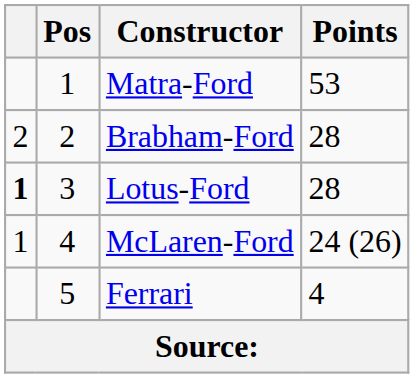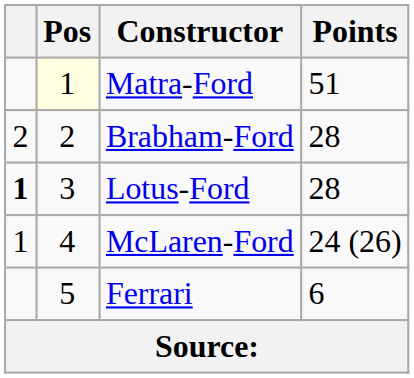 <table class="wikitable" style="font-size: 95%;">
 <tr>
 <th></th>
 <th>Pos</th>
 <th>Constructor</th>
 <th>Points</th>
 </tr>
 <tr>
 <td align="left"></td>
-<td align="center">1</td>
+<td align="center" style="background: lightyellow;">1</td>
 <td> <a href='#'>Matra</a>-<a href='#'>Ford</a></td>
-<td align=left>53</td>
+<td align=left>51</td>
 </tr>
 <tr>
 <td align="left"> 2</td>
 <td align="center">2</td>
 <td> <a href='#'>Brabham</a>-<a href='#'>Ford</a></td>
 <td align=left>28</td>
 </tr>
 <tr>
 <td align="left"><strong> 1</strong></td>
 <td align="center">3</td>
 <td> <a href='#'>Lotus</a>-<a href='#'>Ford</a></td>
 <td align=left>28</td>
 </tr>
 <tr>
 <td align="left"> 1</td>
 <td align="center">4</td>
 <td> <a href='#'>McLaren</a>-<a href='#'>Ford</a></td>
 <td align=left>24 (26)</td>
 </tr>
 <tr>
 <td align="left"></td>
 <td align="center">5</td>
 <td> <a href='#'>Ferrari</a></td>
-<td align=left>4</td>
+<td align=left>6</td>
 </tr>
 <tr>
 <th colspan=4>Source: </th>
 </tr>
 </table>
